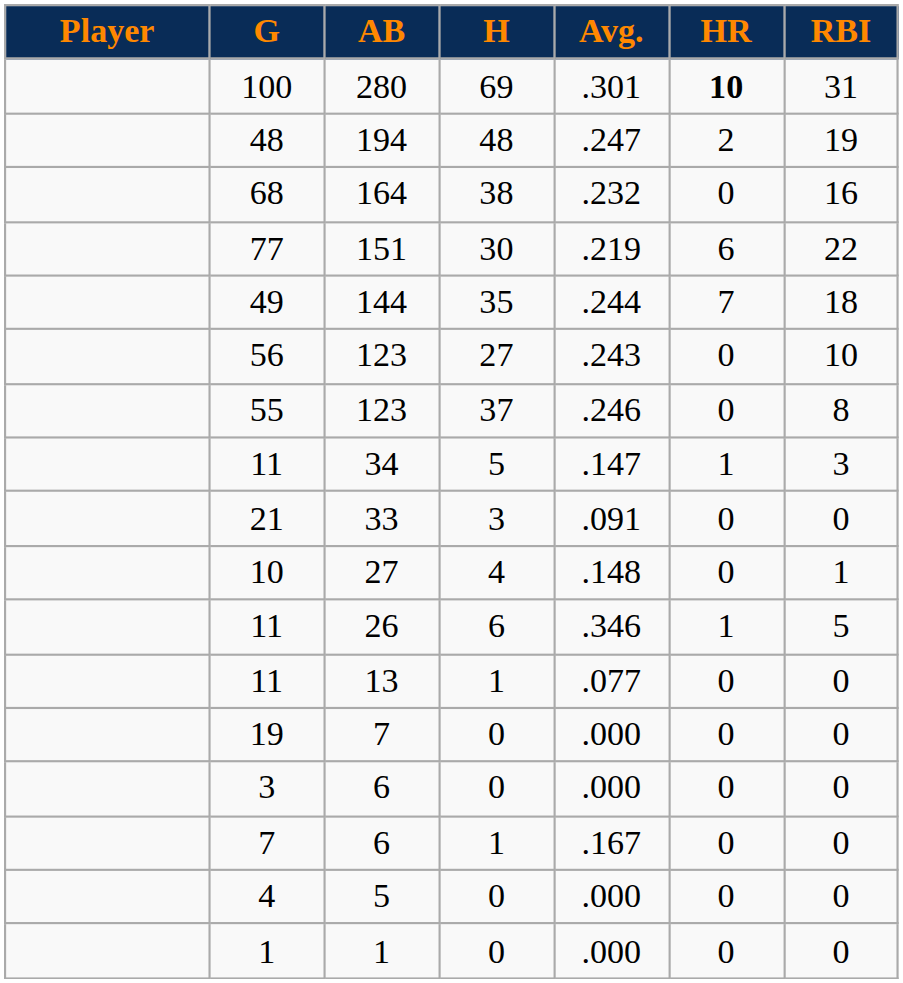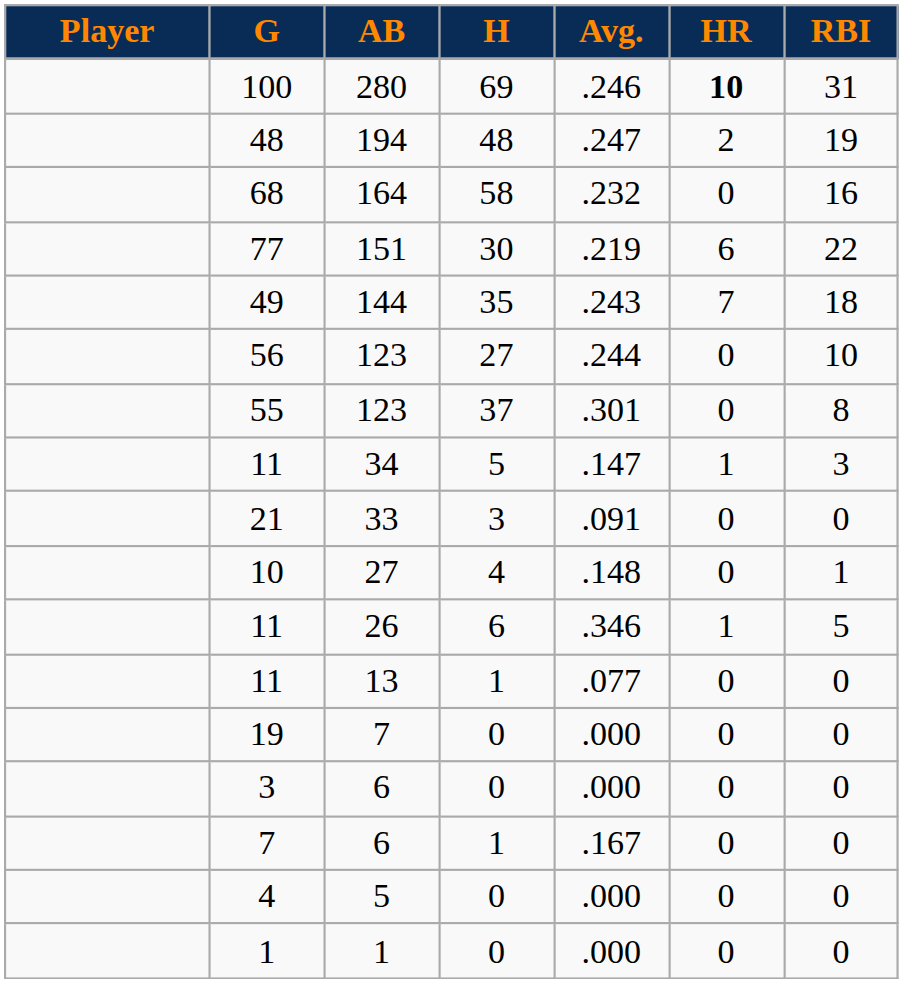 <table class="wikitable sortable">
 <tr>
 <th style="background:#092c57;color:#FF8800;" width="16%">Player</th>
 <th style="background:#092c57;color:#FF8800;" width="9%">G</th>
 <th style="background:#092c57;color:#FF8800;" width="9%">AB</th>
 <th style="background:#092c57;color:#FF8800;" width="9%">H</th>
 <th style="background:#092c57;color:#FF8800;" width="9%">Avg.</th>
 <th style="background:#092c57;color:#FF8800;" width="9%">HR</th>
 <th style="background:#092c57;color:#FF8800;" width="9%">RBI</th>
 </tr>
 <tr align="center">
 <td></td>
 <td>100</td>
 <td>280</td>
 <td>69</td>
-<td>.301</td>
+<td>.246</td>
 <td><strong>10</strong></td>
 <td>31</td>
 </tr>
 <tr align="center">
 <td></td>
 <td>48</td>
 <td>194</td>
 <td>48</td>
 <td>.247</td>
 <td>2</td>
 <td>19</td>
 </tr>
 <tr align="center">
 <td></td>
 <td>68</td>
 <td>164</td>
-<td>38</td>
+<td>58</td>
 <td>.232</td>
 <td>0</td>
 <td>16</td>
 </tr>
 <tr align="center">
 <td></td>
 <td>77</td>
 <td>151</td>
 <td>30</td>
 <td>.219</td>
 <td>6</td>
 <td>22</td>
 </tr>
 <tr align="center">
 <td></td>
 <td>49</td>
 <td>144</td>
 <td>35</td>
-<td>.244</td>
+<td>.243</td>
 <td>7</td>
 <td>18</td>
 </tr>
 <tr align="center">
 <td></td>
 <td>56</td>
 <td>123</td>
 <td>27</td>
-<td>.243</td>
+<td>.244</td>
 <td>0</td>
 <td>10</td>
 </tr>
 <tr align="center">
 <td></td>
 <td>55</td>
 <td>123</td>
 <td>37</td>
-<td>.246</td>
+<td>.301</td>
 <td>0</td>
 <td>8</td>
 </tr>
 <tr align="center">
 <td></td>
 <td>11</td>
 <td>34</td>
 <td>5</td>
 <td>.147</td>
 <td>1</td>
 <td>3</td>
 </tr>
 <tr align="center">
 <td></td>
 <td>21</td>
 <td>33</td>
 <td>3</td>
 <td>.091</td>
 <td>0</td>
 <td>0</td>
 </tr>
 <tr align="center">
 <td></td>
 <td>10</td>
 <td>27</td>
 <td>4</td>
 <td>.148</td>
 <td>0</td>
 <td>1</td>
 </tr>
 <tr align="center">
 <td></td>
 <td>11</td>
 <td>26</td>
 <td>6</td>
 <td>.346</td>
 <td>1</td>
 <td>5</td>
 </tr>
 <tr align="center">
 <td></td>
 <td>11</td>
 <td>13</td>
 <td>1</td>
 <td>.077</td>
 <td>0</td>
 <td>0</td>
 </tr>
 <tr align="center">
 <td></td>
 <td>19</td>
 <td>7</td>
 <td>0</td>
 <td>.000</td>
 <td>0</td>
 <td>0</td>
 </tr>
 <tr align="center">
 <td></td>
 <td>3</td>
 <td>6</td>
 <td>0</td>
 <td>.000</td>
 <td>0</td>
 <td>0</td>
 </tr>
 <tr align="center">
 <td></td>
 <td>7</td>
 <td>6</td>
 <td>1</td>
 <td>.167</td>
 <td>0</td>
 <td>0</td>
 </tr>
 <tr align="center">
 <td></td>
 <td>4</td>
 <td>5</td>
 <td>0</td>
 <td>.000</td>
 <td>0</td>
 <td>0</td>
 </tr>
 <tr align="center">
 <td></td>
 <td>1</td>
 <td>1</td>
 <td>0</td>
 <td>.000</td>
 <td>0</td>
 <td>0</td>
 </tr>
 </table>
